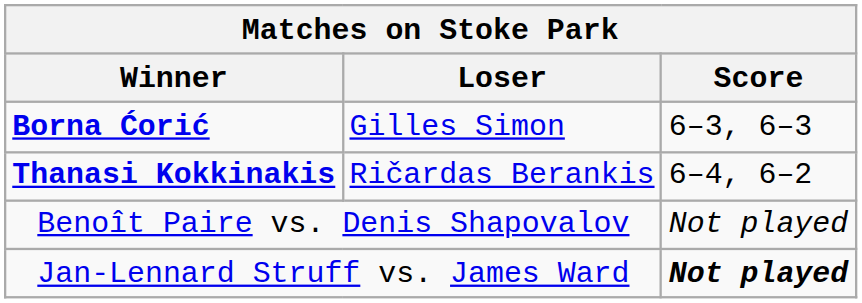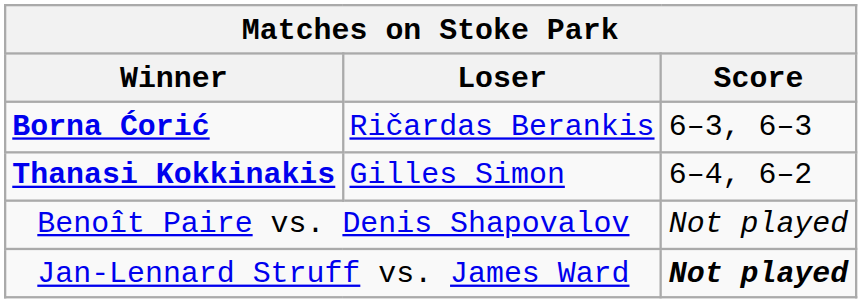 <table class="wikitable">
 <tr>
 <th colspan=3>Matches on Stoke Park</th>
 </tr>
 <tr>
 <th>Winner</th>
 <th>Loser</th>
 <th>Score</th>
 </tr>
 <tr>
 <td><strong> <a href='#'>Borna Ćorić</a></strong></td>
-<td> <a href='#'>Gilles Simon</a></td>
+<td> <a href='#'>Ričardas Berankis</a></td>
 <td>6–3, 6–3</td>
 </tr>
 <tr>
 <td><strong> <a href='#'>Thanasi Kokkinakis</a></strong></td>
-<td> <a href='#'>Ričardas Berankis</a></td>
+<td> <a href='#'>Gilles Simon</a></td>
 <td>6–4, 6–2</td>
 </tr>
 <tr>
 <td align=center colspan=2> <a href='#'>Benoît Paire</a> vs.  <a href='#'>Denis Shapovalov</a></td>
 <td><em>Not played</em></td>
 </tr>
 <tr>
 <td align=center colspan=2> <a href='#'>Jan-Lennard Struff</a> vs.  <a href='#'>James Ward</a></td>
 <td><strong><em>Not played</em></strong></td>
 </tr>
 </table>
